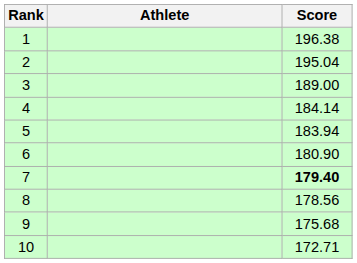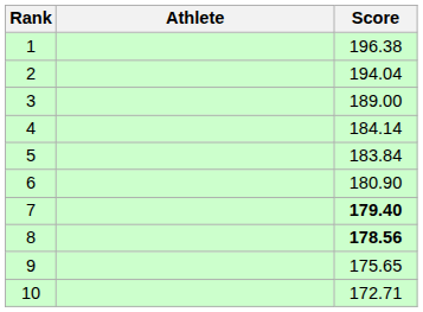 <table class=wikitable style="text-align:center">
 <tr>
 <th width=40>Rank</th>
 <th width=250>Athlete</th>
 <th width=70>Score</th>
 </tr>
 <tr bgcolor="ccffcc">
 <td>1</td>
 <td align=left></td>
 <td>196.38</td>
 </tr>
 <tr bgcolor="ccffcc">
 <td>2</td>
 <td align=left></td>
-<td>195.04</td>
+<td>194.04</td>
 </tr>
 <tr bgcolor="ccffcc">
 <td>3</td>
 <td align=left></td>
 <td>189.00</td>
 </tr>
 <tr bgcolor="ccffcc">
 <td>4</td>
 <td align=left></td>
 <td>184.14</td>
 </tr>
 <tr bgcolor="ccffcc">
 <td>5</td>
 <td align=left></td>
-<td>183.94</td>
+<td>183.84</td>
 </tr>
 <tr bgcolor="ccffcc">
 <td>6</td>
 <td align=left></td>
 <td>180.90</td>
 </tr>
 <tr bgcolor="ccffcc">
 <td>7</td>
 <td align=left></td>
 <td><strong>179.40</strong></td>
 </tr>
 <tr bgcolor="ccffcc">
 <td>8</td>
 <td align=left></td>
-<td>178.56</td>
+<td><strong>178.56</strong></td>
 </tr>
 <tr bgcolor="ccffcc">
 <td>9</td>
 <td align=left></td>
-<td>175.68</td>
+<td>175.65</td>
 </tr>
 <tr bgcolor="ccffcc">
 <td>10</td>
 <td align=left></td>
 <td>172.71</td>
 </tr>
 </table>
